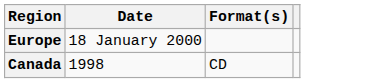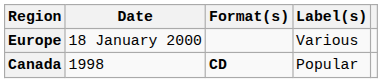 <table class="wikitable plainrowheaders">
 <tr>
 <th scope="col">Region</th>
 <th scope="col">Date</th>
 <th scope="col">Format(s)</th>
+<th scope="col">Label(s)</th>
 <th scope="col"></th>
 </tr>
 <tr>
 <th scope="row">Europe</th>
 <td>18 January 2000</td>
 <td></td>
+<td>Various</td>
 <td></td>
 </tr>
 <tr>
 <th scope="row">Canada</th>
 <td>1998</td>
-<td>CD</td>
+<td><strong>CD</strong></td>
+<td>Popular</td>
 <td></td>
 </tr>
 </table>
